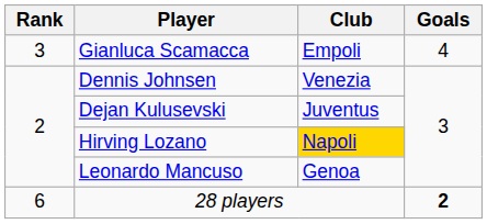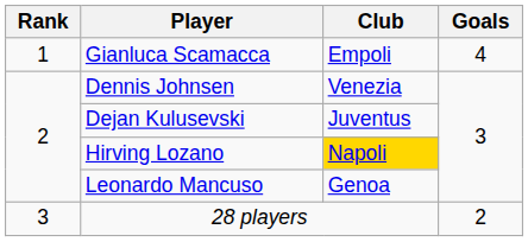 <table class="wikitable sortable" style="text-align:center" width="400px">
 <tr>
 <th>Rank</th>
 <th>Player</th>
 <th>Club</th>
 <th>Goals</th>
 </tr>
 <tr>
-<td>3</td>
+<td>1</td>
 <td align="left"> <a href='#'>Gianluca Scamacca</a></td>
 <td align="left"><a href='#'>Empoli</a></td>
 <td>4</td>
 </tr>
 <tr>
 <td rowspan="4">2</td>
 <td align="left"> <a href='#'>Dennis Johnsen</a></td>
 <td align="left"><a href='#'>Venezia</a></td>
 <td rowspan="4">3</td>
 </tr>
 <tr>
 <td align="left"> <a href='#'>Dejan Kulusevski</a></td>
 <td align="left"><a href='#'>Juventus</a></td>
 </tr>
 <tr>
 <td align="left"> <a href='#'>Hirving Lozano</a></td>
 <td align="left" style="background: gold;"><a href='#'>Napoli</a></td>
 </tr>
 <tr>
 <td align="left"> <a href='#'>Leonardo Mancuso</a></td>
 <td align="left"><a href='#'>Genoa</a></td>
 </tr>
 <tr>
-<td>6</td>
+<td>3</td>
 <td colspan="2"><em>28 players</em></td>
-<td><strong>2</strong></td>
+<td>2</td>
 </tr>
 </table>
